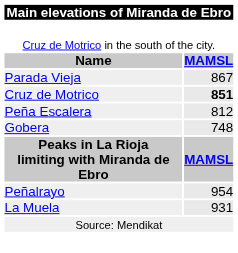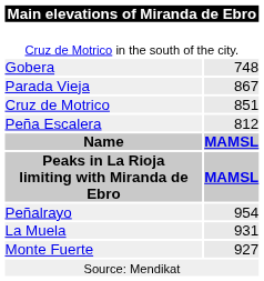 <table class="toc" cellpadding="0" cellspacing="2" width="250px" style="float:right; margin-left: 2em; margin-right: 0em; margin-bottom: 1em; padding: 0.5e text-align:left; clear:all; font-size:90%">
 <tr>
 <td colspan="2" style="background:#black; color:white;" align="center" bgcolor="black"><strong>Main elevations of Miranda de Ebro</strong></td>
 </tr>
 <tr>
 <td colspan="2" style="background:#white; color:black;" align="center" bgcolor="white"><br><small><a href='#'>Cruz de Motrico</a> in the south of the city.</small></td>
 </tr>
 <tr>
-<td style="background:#C9C9C9;" align="center"><strong>Name</strong></td>
-<td style="background:#C9C9C9;" align="center"><strong><a href='#'>MAMSL</a></strong></td>
+<td style="background:#eFeFeF;" align="left"><a href='#'>Gobera</a></td>
+<td style="background:#e9e9e9;" align="right">748</td>
 </tr>
 <tr>
 <td style="background:#eFeFeF;" align="left"><a href='#'>Parada Vieja</a></td>
 <td style="background:#e9e9e9;" align="right">867</td>
 </tr>
 <tr>
 <td style="background:#eFeFeF;" align="left"><a href='#'>Cruz de Motrico</a></td>
-<td style="background:#e9e9e9;" align="right"><strong>851</strong></td>
+<td style="background:#e9e9e9;" align="right">851</td>
 </tr>
 <tr>
 <td style="background:#eFeFeF;" align="left"><a href='#'>Peña Escalera</a></td>
 <td style="background:#e9e9e9;" align="right">812</td>
 </tr>
 <tr>
-<td style="background:#eFeFeF;" align="left"><a href='#'>Gobera</a></td>
-<td style="background:#e9e9e9;" align="right">748</td>
+<td style="background:#C9C9C9;" align="center"><strong>Name</strong></td>
+<td style="background:#C9C9C9;" align="center"><strong><a href='#'>MAMSL</a></strong></td>
 </tr>
 <tr>
 <td style="background:#C9C9C9;" align="center"><strong>Peaks in La Rioja<br>limiting with Miranda de Ebro</strong></td>
 <td style="background:#C9C9C9;" align="center"><strong><a href='#'>MAMSL</a></strong></td>
 </tr>
 <tr>
 <td style="background:#eFeFeF;" align="left"><a href='#'>Peñalrayo</a></td>
 <td style="background:#e9e9e9;" align="right">954</td>
 </tr>
 <tr>
 <td style="background:#eFeFeF;" align="left"><a href='#'>La Muela</a></td>
 <td style="background:#e9e9e9;" align="right">931</td>
 </tr>
 <tr>
+<td style="background:#eFeFeF;" align="left"><a href='#'>Monte Fuerte</a></td>
+<td style="background:#e9e9e9;" align="right">927</td>
+</tr>
+<tr>
 <td colspan="2" style="background:#EFEFEF; color:black;" align="center" bgcolor="white"><small>Source: Mendikat</small></td>
 </tr>
 </table>
